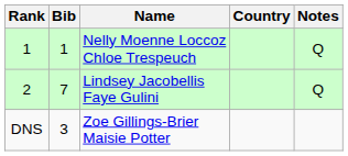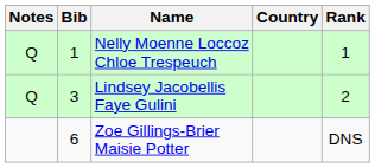 <table class="wikitable" style="text-align:center;">
 <tr>
-<th>Rank</th>
+<th>Notes</th>
 <th>Bib</th>
 <th>Name</th>
 <th>Country</th>
-<th>Notes</th>
+<th>Rank</th>
 </tr>
 <tr bgcolor="#ccffcc">
-<td>1</td>
+<td>Q</td>
 <td>1</td>
 <td align=left><a href='#'>Nelly Moenne Loccoz</a><br><a href='#'>Chloe Trespeuch</a></td>
 <td align=left></td>
-<td>Q</td>
+<td>1</td>
 </tr>
 <tr bgcolor="#ccffcc">
-<td>2</td>
-<td>7</td>
+<td>Q</td>
+<td>3</td>
 <td align=left><a href='#'>Lindsey Jacobellis</a><br><a href='#'>Faye Gulini</a></td>
 <td align=left></td>
-<td>Q</td>
+<td>2</td>
 </tr>
 <tr>
-<td>DNS</td>
-<td>3</td>
+<td></td>
+<td>6</td>
 <td align=left><a href='#'>Zoe Gillings-Brier</a><br><a href='#'>Maisie Potter</a></td>
 <td align=left></td>
-<td></td>
+<td>DNS</td>
 </tr>
 </table>
